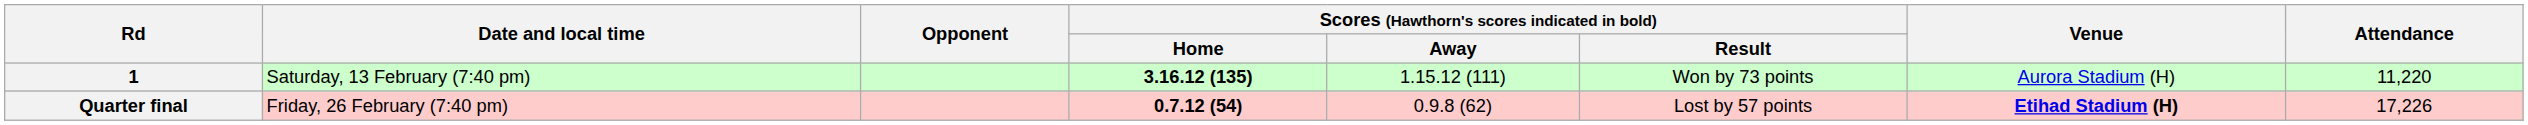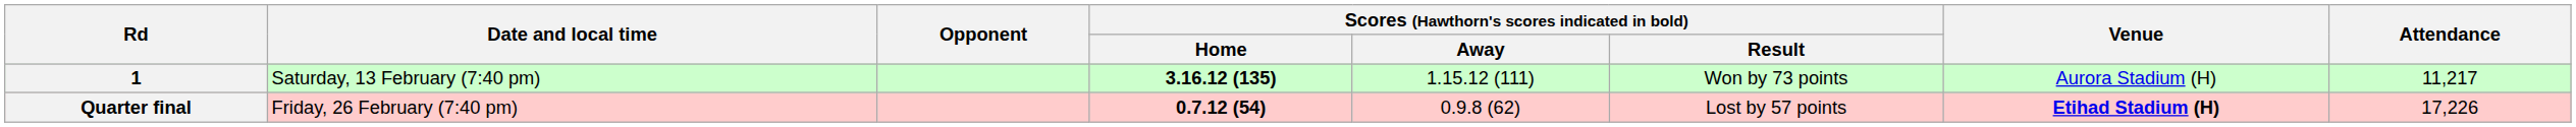 <table class="wikitable" style="font-size:90%; text-align:center; width: 100%; margin-left: auto; margin-right: auto">
 <tr>
 <th rowspan="2">Rd</th>
 <th rowspan="2">Date and local time</th>
 <th rowspan="2">Opponent</th>
 <th colspan="3">Scores <small>(Hawthorn's scores indicated in bold)</small></th>
 <th rowspan="2">Venue</th>
 <th rowspan="2">Attendance</th>
 </tr>
 <tr>
 <th>Home</th>
 <th>Away</th>
 <th>Result</th>
 </tr>
 <tr style="background:#cfc">
 <th>1</th>
 <td align=left>Saturday, 13 February (7:40 pm)</td>
 <td align=left></td>
 <td><strong>3.16.12 (135)</strong></td>
 <td>1.15.12 (111)</td>
 <td>Won by 73 points</td>
 <td><a href='#'>Aurora Stadium</a> (H)</td>
-<td>11,220</td>
+<td>11,217</td>
 </tr>
 <tr style="background:#fcc;">
 <th>Quarter final</th>
 <td align=left>Friday, 26 February (7:40 pm)</td>
 <td align=left></td>
 <td><strong>0.7.12 (54)</strong></td>
 <td>0.9.8 (62)</td>
 <td>Lost by 57 points</td>
 <td><strong><a href='#'>Etihad Stadium</a> (H)</strong></td>
 <td>17,226</td>
 </tr>
 </table>
